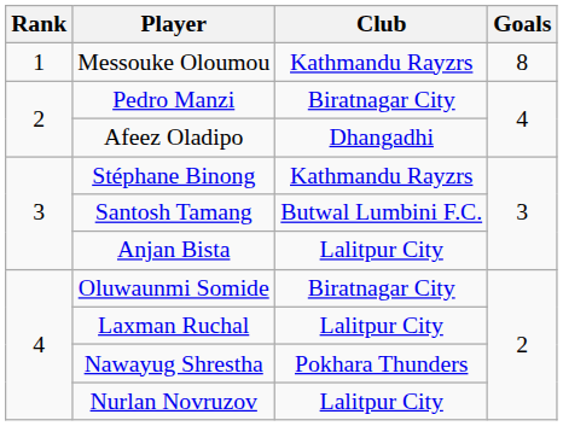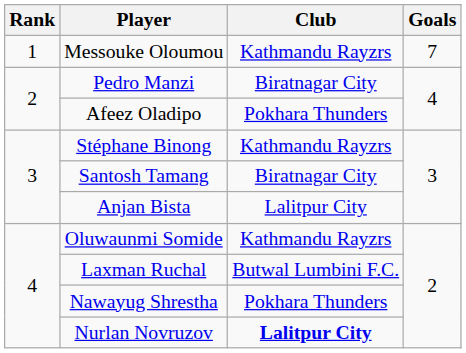 <table class="wikitable" style="text-align:center">
 <tr>
 <th>Rank</th>
 <th>Player</th>
 <th>Club</th>
 <th>Goals</th>
 </tr>
 <tr>
 <td>1</td>
 <td> Messouke Oloumou</td>
 <td><a href='#'>Kathmandu Rayzrs</a></td>
-<td>8</td>
+<td>7</td>
 </tr>
 <tr>
 <td rowspan="2">2</td>
 <td> <a href='#'>Pedro Manzi</a></td>
 <td><a href='#'>Biratnagar City</a></td>
 <td rowspan="2">4</td>
 </tr>
 <tr>
 <td> Afeez Oladipo</td>
-<td><a href='#'>Dhangadhi</a></td>
+<td><a href='#'>Pokhara Thunders</a></td>
 </tr>
 <tr>
 <td rowspan="3">3</td>
 <td> <a href='#'>Stéphane Binong</a></td>
 <td><a href='#'>Kathmandu Rayzrs</a></td>
 <td rowspan="3">3</td>
 </tr>
 <tr>
 <td> <a href='#'>Santosh Tamang</a></td>
-<td><a href='#'>Butwal Lumbini F.C.</a></td>
+<td><a href='#'>Biratnagar City</a></td>
 </tr>
 <tr>
 <td> <a href='#'>Anjan Bista</a></td>
 <td><a href='#'>Lalitpur City</a></td>
 </tr>
 <tr>
 <td rowspan="4">4</td>
 <td> <a href='#'>Oluwaunmi Somide</a></td>
-<td><a href='#'>Biratnagar City</a></td>
+<td><a href='#'>Kathmandu Rayzrs</a></td>
 <td rowspan="4">2</td>
 </tr>
 <tr>
 <td> <a href='#'>Laxman Ruchal</a></td>
-<td><a href='#'>Lalitpur City</a></td>
+<td><a href='#'>Butwal Lumbini F.C.</a></td>
 </tr>
 <tr>
 <td> <a href='#'>Nawayug Shrestha</a></td>
 <td><a href='#'>Pokhara Thunders</a></td>
 </tr>
 <tr>
 <td> <a href='#'>Nurlan Novruzov</a></td>
-<td><a href='#'>Lalitpur City</a></td>
+<td><strong><a href='#'>Lalitpur City</a></strong></td>
 </tr>
 </table>
